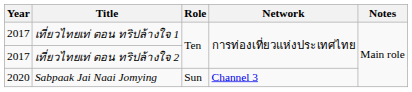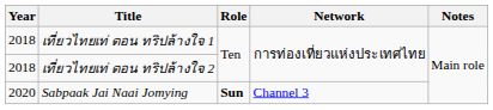 <table class="wikitable sortable">
 <tr>
 <th>Year</th>
 <th>Title</th>
 <th>Role</th>
 <th>Network</th>
 <th class="unsortable">Notes</th>
 </tr>
 <tr>
-<td rowspan="1">2017</td>
+<td rowspan="1">2018</td>
 <td><em>เที่ยวไทยเท่ ตอน ทริปล้างใจ 1 </em></td>
 <td rowspan="2">Ten</td>
 <td rowspan="2">การท่องเที่ยวแห่งประเทศไทย</td>
 <td rowspan="3">Main role</td>
 </tr>
 <tr>
-<td rowspan="1">2017</td>
+<td rowspan="1">2018</td>
 <td><em>เที่ยวไทยเท่ ตอน ทริปล้างใจ 2 </em></td>
 </tr>
 <tr>
 <td rowspan="1">2020</td>
 <td><em>Sabpaak Jai Naai Jomying</em></td>
-<td>Sun</td>
+<td><strong>Sun</strong></td>
 <td rowspan="1"><a href='#'>Channel 3</a></td>
 </tr>
 </table>
